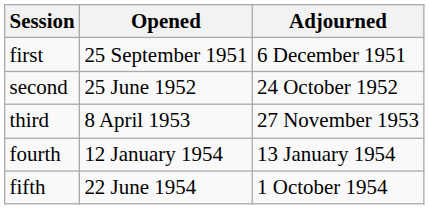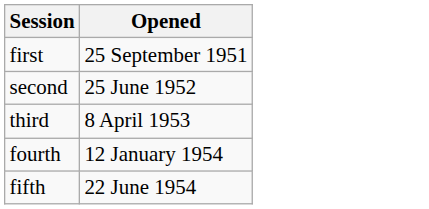 <table class="wikitable">
 <tr>
 <th>Session</th>
 <th>Opened</th>
-<th>Adjourned</th>
 </tr>
 <tr>
 <td>first</td>
 <td>25 September 1951</td>
-<td>6 December 1951</td>
 </tr>
 <tr>
 <td>second</td>
 <td>25 June 1952</td>
-<td>24 October 1952</td>
 </tr>
 <tr>
 <td>third</td>
 <td>8 April 1953</td>
-<td>27 November 1953</td>
 </tr>
 <tr>
 <td>fourth</td>
 <td>12 January 1954</td>
-<td>13 January 1954</td>
 </tr>
 <tr>
 <td>fifth</td>
 <td>22 June 1954</td>
-<td>1 October 1954</td>
 </tr>
 </table>
